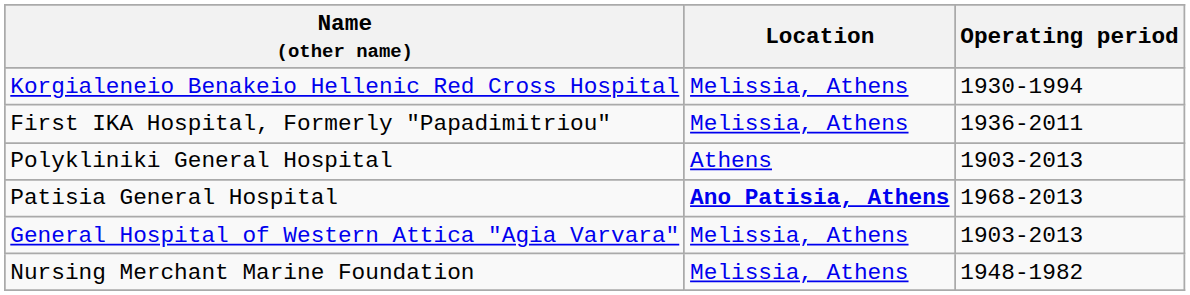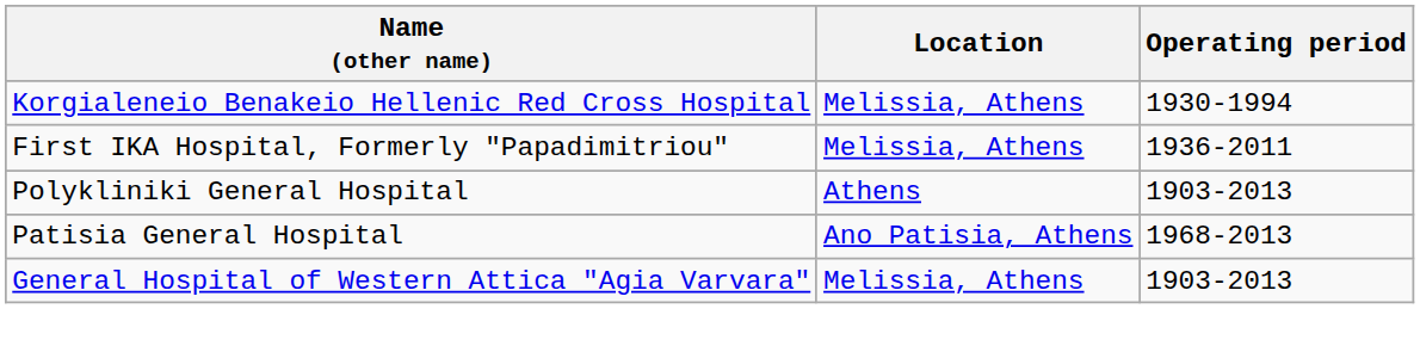 <table class="wikitable sortable stripe">
 <tr>
 <th>Name<br> <small>(other name)</small></th>
 <th>Location</th>
 <th>Operating period</th>
 </tr>
 <tr>
 <td><a href='#'>Korgialeneio Benakeio Hellenic Red Cross Hospital</a></td>
 <td><a href='#'>Melissia, Athens</a></td>
 <td>1930-1994</td>
 </tr>
 <tr>
 <td>First IKA Hospital, Formerly "Papadimitriou"</td>
 <td><a href='#'>Melissia, Athens</a></td>
 <td>1936-2011</td>
 </tr>
 <tr>
 <td>Polykliniki General Hospital</td>
 <td><a href='#'>Athens</a></td>
 <td>1903-2013</td>
 </tr>
 <tr>
 <td>Patisia General Hospital</td>
-<td><strong><a href='#'>Ano Patisia, Athens</a></strong></td>
+<td><a href='#'>Ano Patisia, Athens</a></td>
 <td>1968-2013</td>
 </tr>
 <tr>
 <td><a href='#'>General Hospital of Western Attica "Agia Varvara"</a></td>
 <td><a href='#'>Melissia, Athens</a></td>
 <td>1903-2013</td>
 </tr>
-<tr>
-<td>Nursing Merchant Marine Foundation</td>
-<td><a href='#'>Melissia, Athens</a></td>
-<td>1948-1982</td>
-</tr>
 </table>
